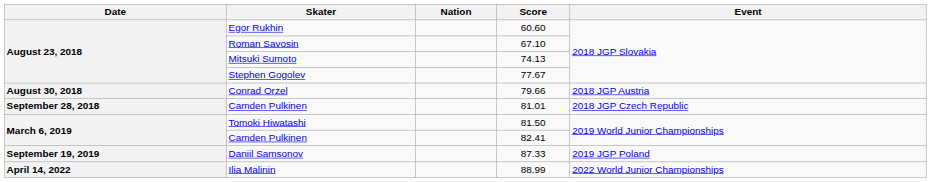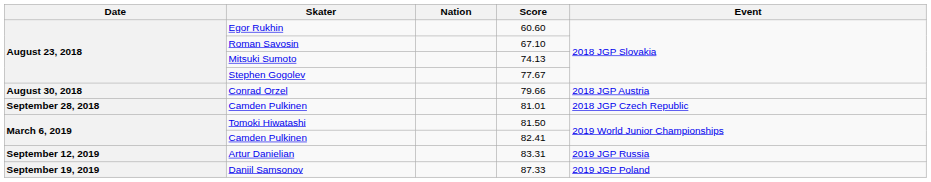 <table class="wikitable unsortable" style="text-align:left; width:75%">
 <tr>
 <th scope="col">Date</th>
 <th scope="col">Skater</th>
 <th scope="col">Nation</th>
 <th scope="col">Score</th>
 <th scope="col">Event</th>
 </tr>
 <tr>
 <th rowspan="4" scope="row" style="text-align:left;">August 23, 2018</th>
 <td><a href='#'>Egor Rukhin</a></td>
 <td></td>
 <td style="text-align:center;">60.60</td>
 <td rowspan="4"><a href='#'>2018 JGP Slovakia</a></td>
 </tr>
 <tr>
 <td><a href='#'>Roman Savosin</a></td>
 <td></td>
 <td style="text-align:center;">67.10</td>
 </tr>
 <tr>
 <td><a href='#'>Mitsuki Sumoto</a></td>
 <td></td>
 <td style="text-align:center;">74.13</td>
 </tr>
 <tr>
 <td><a href='#'>Stephen Gogolev</a></td>
 <td></td>
 <td style="text-align:center;">77.67</td>
 </tr>
 <tr>
 <th scope="row" style="text-align:left;">August 30, 2018</th>
 <td><a href='#'>Conrad Orzel</a></td>
 <td></td>
 <td style="text-align:center;">79.66</td>
 <td><a href='#'>2018 JGP Austria</a></td>
 </tr>
 <tr>
 <th scope="row" style="text-align:left;">September 28, 2018</th>
 <td><a href='#'>Camden Pulkinen</a></td>
 <td></td>
 <td style="text-align:center;">81.01</td>
 <td><a href='#'>2018 JGP Czech Republic</a></td>
 </tr>
 <tr>
 <th rowspan="2" scope="row" style="text-align:left;">March 6, 2019</th>
 <td><a href='#'>Tomoki Hiwatashi</a></td>
 <td></td>
 <td style="text-align:center;">81.50</td>
 <td rowspan="2"><a href='#'>2019 World Junior Championships</a></td>
 </tr>
 <tr>
 <td><a href='#'>Camden Pulkinen</a></td>
 <td></td>
 <td style="text-align:center;">82.41</td>
 </tr>
 <tr>
+<th scope="row" style="text-align:left;">September 12, 2019</th>
+<td><a href='#'>Artur Danielian</a></td>
+<td></td>
+<td style="text-align:center;">83.31</td>
+<td><a href='#'>2019 JGP Russia</a></td>
+</tr>
+<tr>
 <th scope="row" style="text-align:left;">September 19, 2019</th>
 <td><a href='#'>Daniil Samsonov</a></td>
 <td></td>
 <td style="text-align:center;">87.33</td>
 <td><a href='#'>2019 JGP Poland</a></td>
 </tr>
-<tr>
-<th scope="row" style="text-align:left;">April 14, 2022</th>
-<td><a href='#'>Ilia Malinin</a></td>
-<td></td>
-<td style="text-align:center;">88.99</td>
-<td><a href='#'>2022 World Junior Championships</a></td>
-</tr>
 </table>
